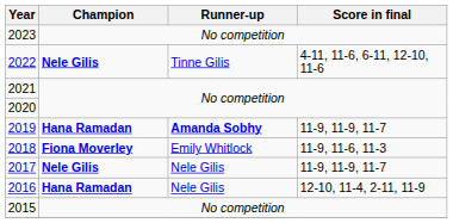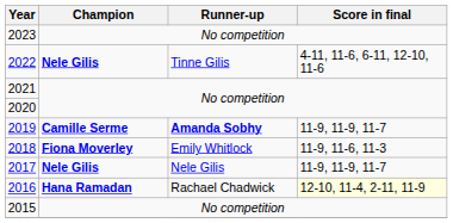 <table class="wikitable" style="font-size: 95%;">
 <tr>
 <th>Year</th>
 <th width="150">Champion</th>
 <th width="150">Runner-up</th>
 <th width="175">Score in final</th>
 </tr>
 <tr>
 <td>2023</td>
 <td rowspan=1 colspan=3 align="center"><em>No competition</em></td>
 </tr>
 <tr>
 <td><a href='#'>2022</a></td>
 <td> <strong><a href='#'>Nele Gilis</a> </strong></td>
 <td> <a href='#'>Tinne Gilis</a></td>
 <td>4-11, 11-6, 6-11, 12-10, 11-6</td>
 </tr>
 <tr>
 <td>2021</td>
 <td rowspan=2 colspan=3 align="center"><em>No competition</em></td>
 </tr>
 <tr>
 <td>2020</td>
 </tr>
 <tr>
 <td><a href='#'>2019</a></td>
-<td> <strong><a href='#'>Hana Ramadan</a> </strong></td>
+<td> <strong><a href='#'>Camille Serme</a> </strong></td>
 <td><strong> <a href='#'>Amanda Sobhy</a></strong></td>
 <td>11-9, 11-9, 11-7</td>
 </tr>
 <tr>
 <td><a href='#'>2018</a></td>
 <td> <strong><a href='#'>Fiona Moverley</a> </strong></td>
 <td> <a href='#'>Emily Whitlock</a></td>
 <td>11-9, 11-6, 11-3</td>
 </tr>
 <tr>
 <td><a href='#'>2017</a></td>
 <td> <strong><a href='#'>Nele Gilis</a> </strong></td>
 <td> <a href='#'>Nele Gilis</a></td>
 <td>11-9, 11-9, 11-7</td>
 </tr>
 <tr>
 <td><a href='#'>2016</a></td>
 <td> <strong><a href='#'>Hana Ramadan</a> </strong></td>
-<td> <a href='#'>Nele Gilis</a></td>
-<td>12-10, 11-4, 2-11, 11-9</td>
+<td> Rachael Chadwick</td>
+<td style="background: lightyellow;">12-10, 11-4, 2-11, 11-9</td>
 </tr>
 <tr>
 <td>2015</td>
 <td rowspan=1 colspan=3 align="center"><em>No competition</em></td>
 </tr>
 <tr>
 </tr>
 </table>
